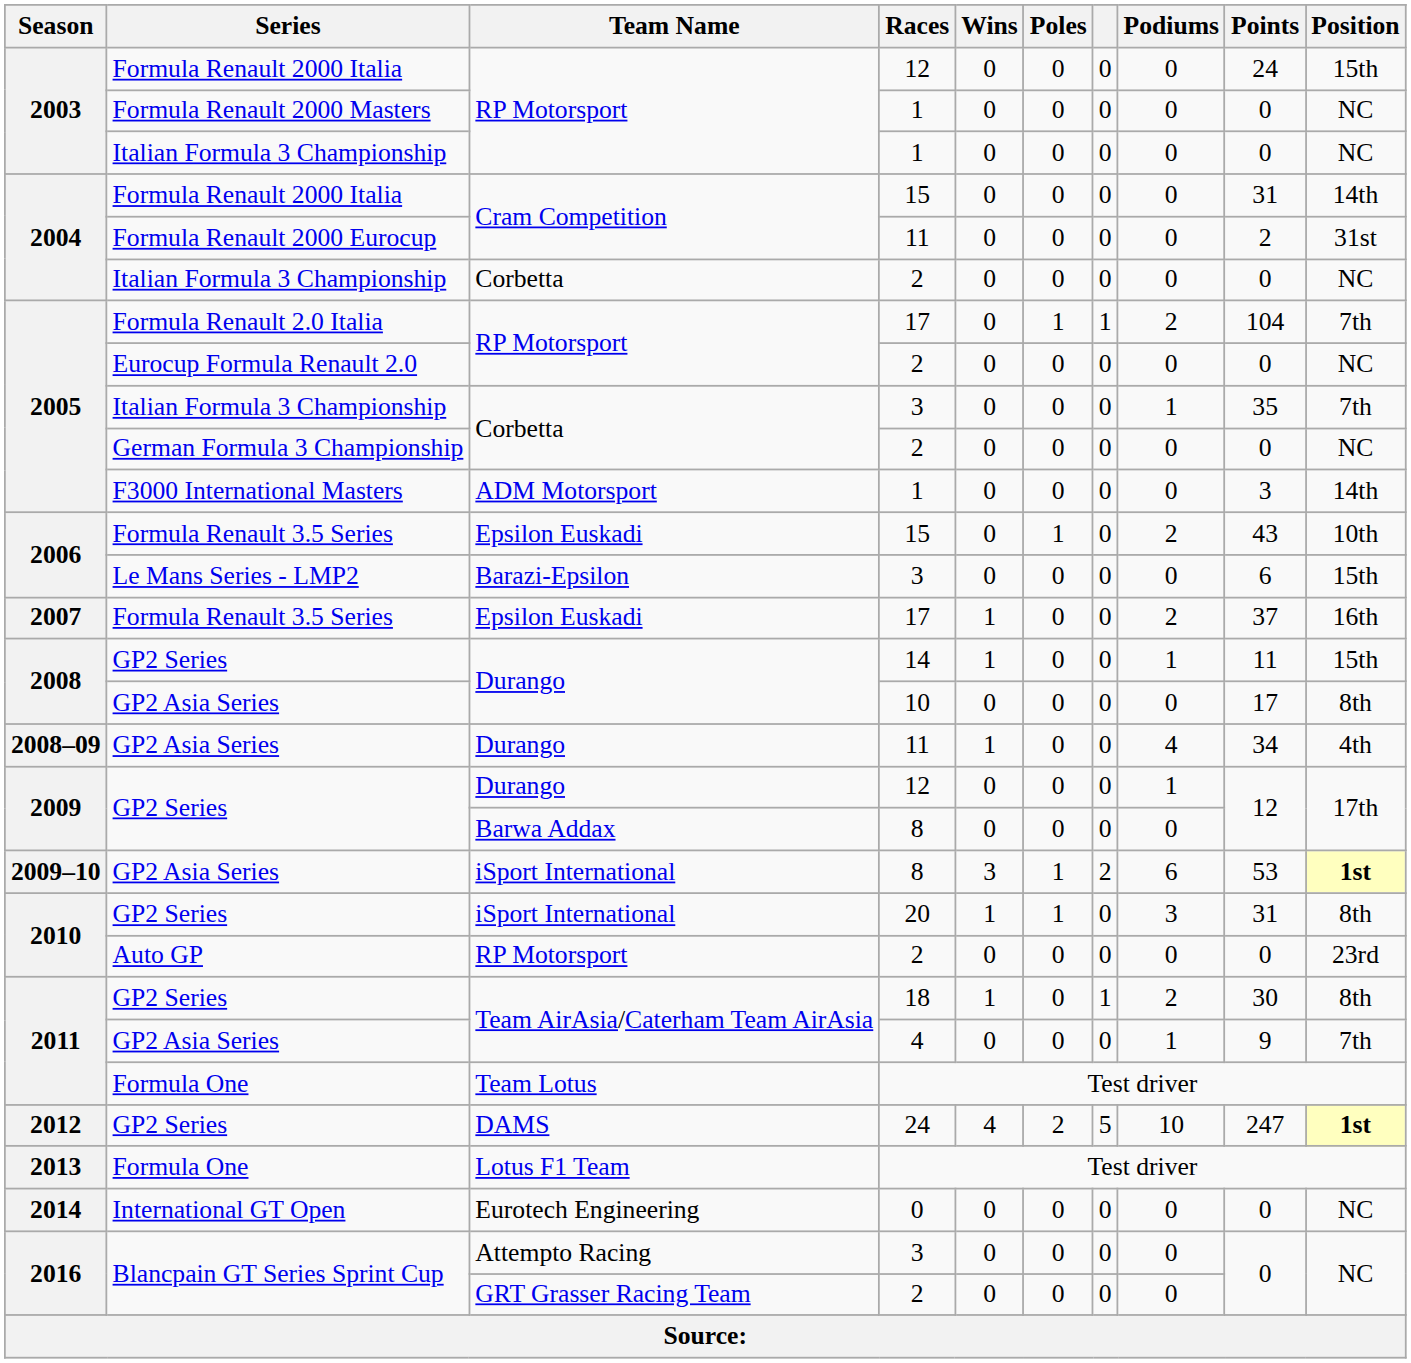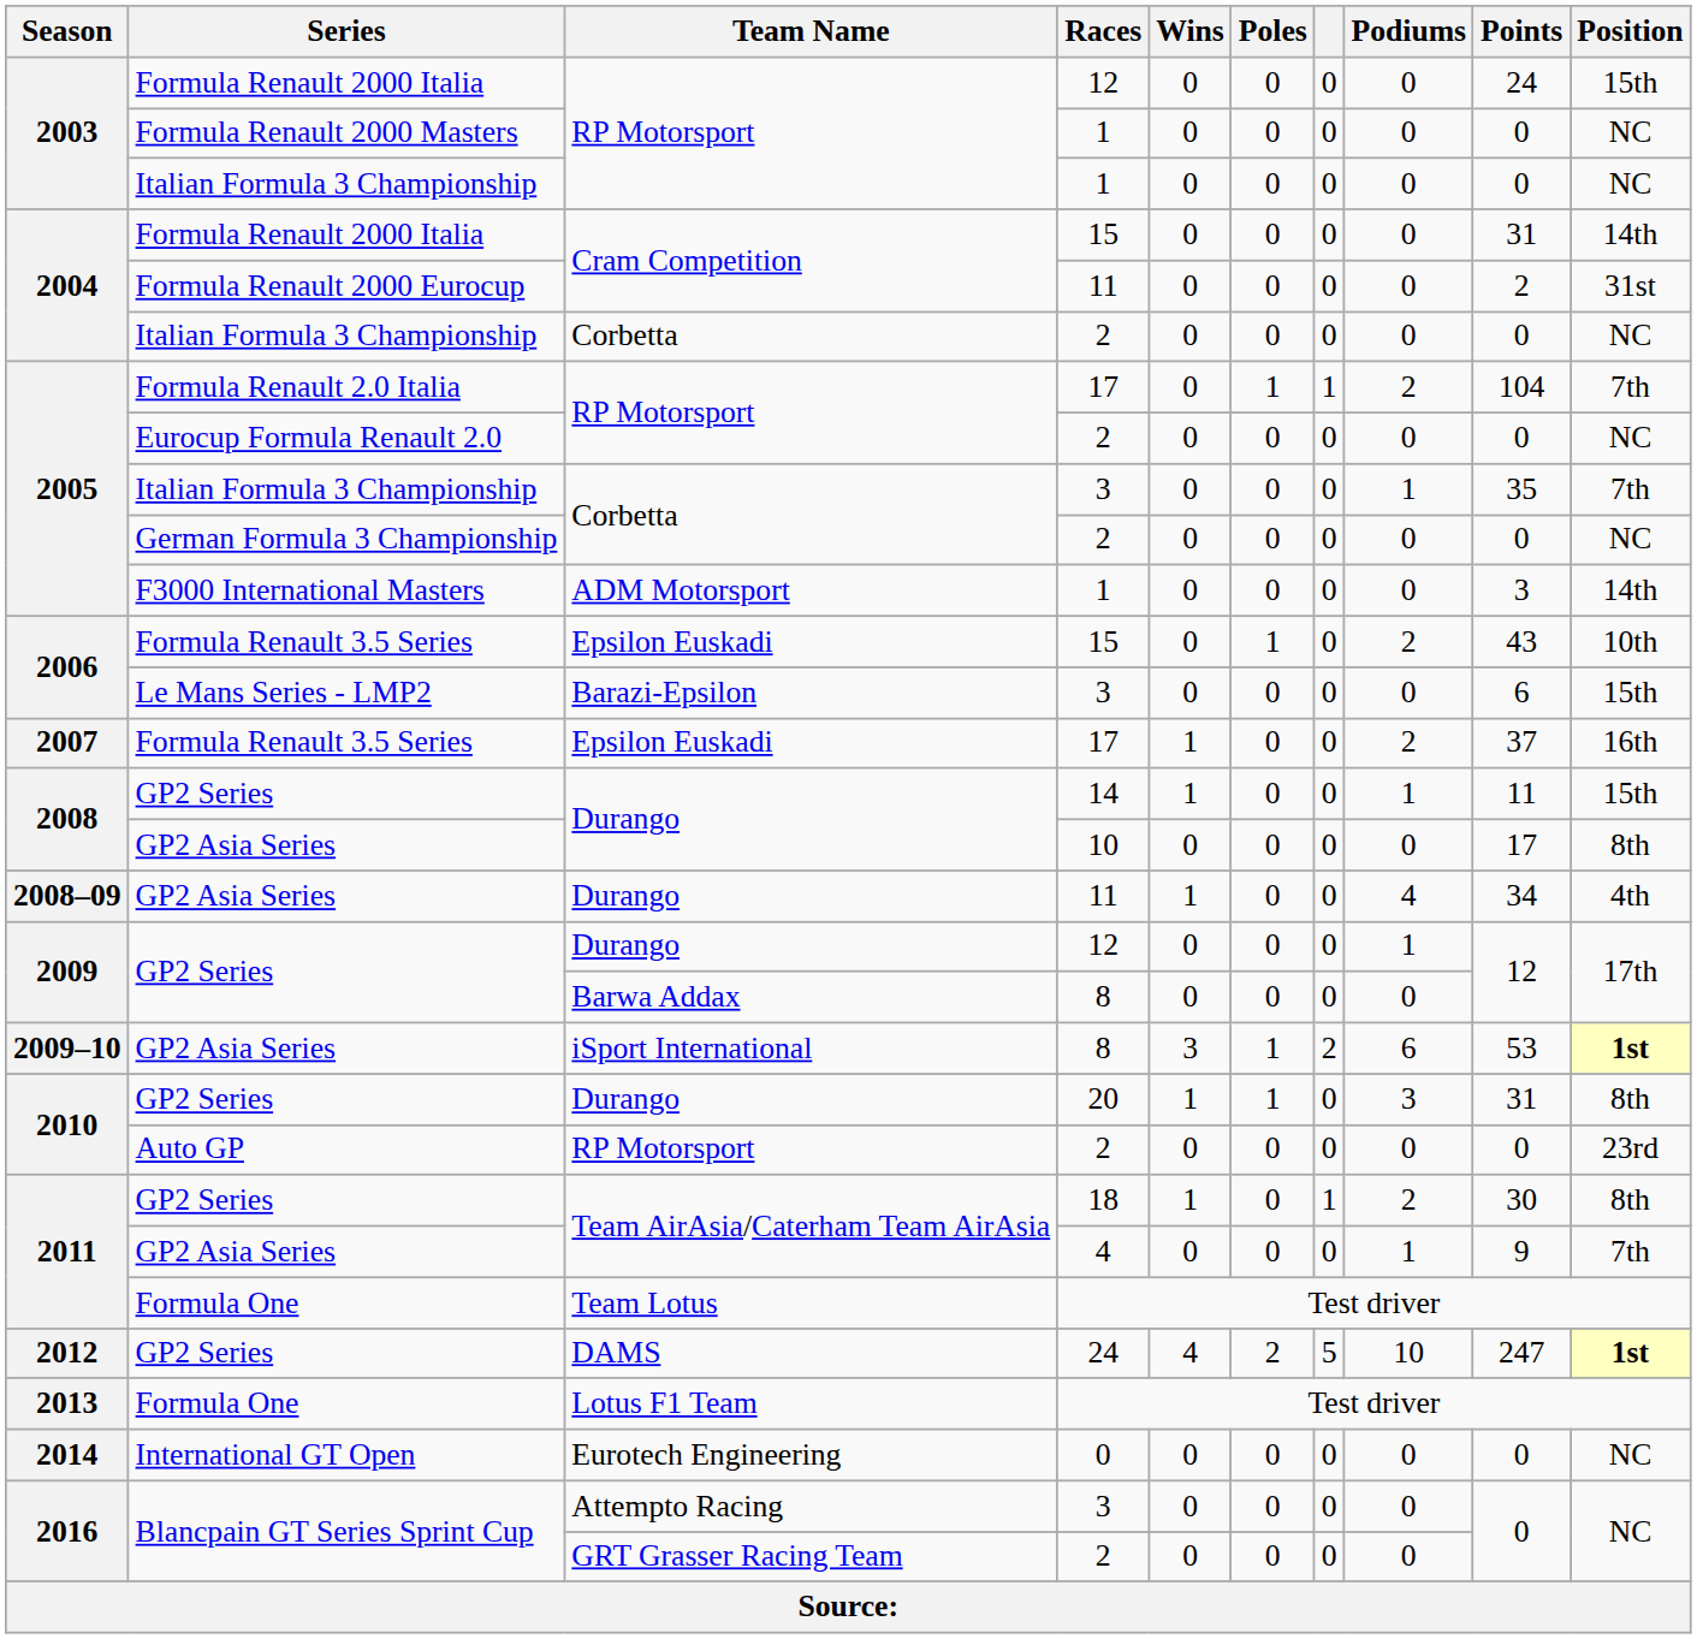 <table class="wikitable" style="font-size: 90%; text-align:center">
 <tr>
 <th>Season</th>
 <th>Series</th>
 <th>Team Name</th>
 <th>Races</th>
 <th>Wins</th>
 <th>Poles</th>
 <th></th>
 <th>Podiums</th>
 <th>Points</th>
 <th>Position</th>
 </tr>
 <tr>
 <th rowspan=3>2003</th>
 <td align=left><a href='#'>Formula Renault 2000 Italia</a></td>
 <td rowspan=3 align=left><a href='#'>RP Motorsport</a></td>
 <td>12</td>
 <td>0</td>
 <td>0</td>
 <td>0</td>
 <td>0</td>
 <td>24</td>
 <td>15th</td>
 </tr>
 <tr>
 <td align=left><a href='#'>Formula Renault 2000 Masters</a></td>
 <td>1</td>
 <td>0</td>
 <td>0</td>
 <td>0</td>
 <td>0</td>
 <td>0</td>
 <td>NC</td>
 </tr>
 <tr>
 <td align=left><a href='#'>Italian Formula 3 Championship</a></td>
 <td>1</td>
 <td>0</td>
 <td>0</td>
 <td>0</td>
 <td>0</td>
 <td>0</td>
 <td>NC</td>
 </tr>
 <tr>
 <th rowspan=3>2004</th>
 <td align=left><a href='#'>Formula Renault 2000 Italia</a></td>
 <td rowspan=2 align=left><a href='#'>Cram Competition</a></td>
 <td>15</td>
 <td>0</td>
 <td>0</td>
 <td>0</td>
 <td>0</td>
 <td>31</td>
 <td>14th</td>
 </tr>
 <tr>
 <td align=left><a href='#'>Formula Renault 2000 Eurocup</a></td>
 <td>11</td>
 <td>0</td>
 <td>0</td>
 <td>0</td>
 <td>0</td>
 <td>2</td>
 <td>31st</td>
 </tr>
 <tr>
 <td align=left><a href='#'>Italian Formula 3 Championship</a></td>
 <td align=left>Corbetta</td>
 <td>2</td>
 <td>0</td>
 <td>0</td>
 <td>0</td>
 <td>0</td>
 <td>0</td>
 <td>NC</td>
 </tr>
 <tr>
 <th rowspan=5>2005</th>
 <td align=left><a href='#'>Formula Renault 2.0 Italia</a></td>
 <td rowspan=2 align=left><a href='#'>RP Motorsport</a></td>
 <td>17</td>
 <td>0</td>
 <td>1</td>
 <td>1</td>
 <td>2</td>
 <td>104</td>
 <td>7th</td>
 </tr>
 <tr>
 <td align=left><a href='#'>Eurocup Formula Renault 2.0</a></td>
 <td>2</td>
 <td>0</td>
 <td>0</td>
 <td>0</td>
 <td>0</td>
 <td>0</td>
 <td>NC</td>
 </tr>
 <tr>
 <td align=left><a href='#'>Italian Formula 3 Championship</a></td>
 <td rowspan=2 align=left>Corbetta</td>
 <td>3</td>
 <td>0</td>
 <td>0</td>
 <td>0</td>
 <td>1</td>
 <td>35</td>
 <td>7th</td>
 </tr>
 <tr>
 <td align=left><a href='#'>German Formula 3 Championship</a></td>
 <td>2</td>
 <td>0</td>
 <td>0</td>
 <td>0</td>
 <td>0</td>
 <td>0</td>
 <td>NC</td>
 </tr>
 <tr>
 <td align=left><a href='#'>F3000 International Masters</a></td>
 <td align=left><a href='#'>ADM Motorsport</a></td>
 <td>1</td>
 <td>0</td>
 <td>0</td>
 <td>0</td>
 <td>0</td>
 <td>3</td>
 <td>14th</td>
 </tr>
 <tr>
 <th rowspan=2>2006</th>
 <td align=left><a href='#'>Formula Renault 3.5 Series</a></td>
 <td align=left><a href='#'>Epsilon Euskadi</a></td>
 <td>15</td>
 <td>0</td>
 <td>1</td>
 <td>0</td>
 <td>2</td>
 <td>43</td>
 <td>10th</td>
 </tr>
 <tr>
 <td align=left><a href='#'>Le Mans Series - LMP2</a></td>
 <td align=left><a href='#'>Barazi-Epsilon</a></td>
 <td>3</td>
 <td>0</td>
 <td>0</td>
 <td>0</td>
 <td>0</td>
 <td>6</td>
 <td>15th</td>
 </tr>
 <tr>
 <th>2007</th>
 <td align=left><a href='#'>Formula Renault 3.5 Series</a></td>
 <td align=left><a href='#'>Epsilon Euskadi</a></td>
 <td>17</td>
 <td>1</td>
 <td>0</td>
 <td>0</td>
 <td>2</td>
 <td>37</td>
 <td>16th</td>
 </tr>
 <tr>
 <th rowspan=2>2008</th>
 <td align=left><a href='#'>GP2 Series</a></td>
 <td rowspan=2 align=left><a href='#'>Durango</a></td>
 <td>14</td>
 <td>1</td>
 <td>0</td>
 <td>0</td>
 <td>1</td>
 <td>11</td>
 <td>15th</td>
 </tr>
 <tr>
 <td align=left><a href='#'>GP2 Asia Series</a></td>
 <td>10</td>
 <td>0</td>
 <td>0</td>
 <td>0</td>
 <td>0</td>
 <td>17</td>
 <td>8th</td>
 </tr>
 <tr>
 <th>2008–09</th>
 <td align=left><a href='#'>GP2 Asia Series</a></td>
 <td align=left><a href='#'>Durango</a></td>
 <td>11</td>
 <td>1</td>
 <td>0</td>
 <td>0</td>
 <td>4</td>
 <td>34</td>
 <td>4th</td>
 </tr>
 <tr>
 <th rowspan=2>2009</th>
 <td rowspan=2 align=left><a href='#'>GP2 Series</a></td>
 <td align=left><a href='#'>Durango</a></td>
 <td>12</td>
 <td>0</td>
 <td>0</td>
 <td>0</td>
 <td>1</td>
 <td rowspan=2>12</td>
 <td rowspan=2>17th</td>
 </tr>
 <tr>
 <td align=left><a href='#'>Barwa Addax</a></td>
 <td>8</td>
 <td>0</td>
 <td>0</td>
 <td>0</td>
 <td>0</td>
 </tr>
 <tr>
 <th>2009–10</th>
 <td align=left><a href='#'>GP2 Asia Series</a></td>
 <td align=left><a href='#'>iSport International</a></td>
 <td>8</td>
 <td>3</td>
 <td>1</td>
 <td>2</td>
 <td>6</td>
 <td>53</td>
 <td style="background:#FFFFBF;"><strong>1st</strong></td>
 </tr>
 <tr>
 <th rowspan=2>2010</th>
 <td align=left><a href='#'>GP2 Series</a></td>
-<td align=left><a href='#'>iSport International</a></td>
+<td align=left><a href='#'>Durango</a></td>
 <td>20</td>
 <td>1</td>
 <td>1</td>
 <td>0</td>
 <td>3</td>
 <td>31</td>
 <td>8th</td>
 </tr>
 <tr>
 <td align=left><a href='#'>Auto GP</a></td>
 <td align=left><a href='#'>RP Motorsport</a></td>
 <td>2</td>
 <td>0</td>
 <td>0</td>
 <td>0</td>
 <td>0</td>
 <td>0</td>
 <td>23rd</td>
 </tr>
 <tr>
 <th rowspan=3>2011</th>
 <td align=left><a href='#'>GP2 Series</a></td>
 <td align=left rowspan=2><a href='#'>Team AirAsia</a>/<a href='#'>Caterham Team AirAsia</a></td>
 <td>18</td>
 <td>1</td>
 <td>0</td>
 <td>1</td>
 <td>2</td>
 <td>30</td>
 <td>8th</td>
 </tr>
 <tr>
 <td align=left><a href='#'>GP2 Asia Series</a></td>
 <td>4</td>
 <td>0</td>
 <td>0</td>
 <td>0</td>
 <td>1</td>
 <td>9</td>
 <td>7th</td>
 </tr>
 <tr>
 <td align=left><a href='#'>Formula One</a></td>
 <td align=left><a href='#'>Team Lotus</a></td>
 <td colspan=7>Test driver</td>
 </tr>
 <tr>
 <th>2012</th>
 <td align=left><a href='#'>GP2 Series</a></td>
 <td align=left><a href='#'>DAMS</a></td>
 <td>24</td>
 <td>4</td>
 <td>2</td>
 <td>5</td>
 <td>10</td>
 <td>247</td>
 <td style="background:#FFFFBF;"><strong>1st</strong></td>
 </tr>
 <tr>
 <th>2013</th>
 <td align=left><a href='#'>Formula One</a></td>
 <td align=left><a href='#'>Lotus F1 Team</a></td>
 <td colspan=7>Test driver</td>
 </tr>
 <tr>
 <th>2014</th>
 <td align=left><a href='#'>International GT Open</a></td>
 <td align=left>Eurotech Engineering</td>
 <td>0</td>
 <td>0</td>
 <td>0</td>
 <td>0</td>
 <td>0</td>
 <td>0</td>
 <td>NC</td>
 </tr>
 <tr>
 <th rowspan=2>2016</th>
 <td align=left rowspan=2><a href='#'>Blancpain GT Series Sprint Cup</a></td>
 <td align=left>Attempto Racing</td>
 <td>3</td>
 <td>0</td>
 <td>0</td>
 <td>0</td>
 <td>0</td>
 <td rowspan=2>0</td>
 <td rowspan=2>NC</td>
 </tr>
 <tr>
 <td align=left><a href='#'>GRT Grasser Racing Team</a></td>
 <td>2</td>
 <td>0</td>
 <td>0</td>
 <td>0</td>
 <td>0</td>
 </tr>
 <tr>
 <th colspan="10">Source:</th>
 </tr>
 </table>
